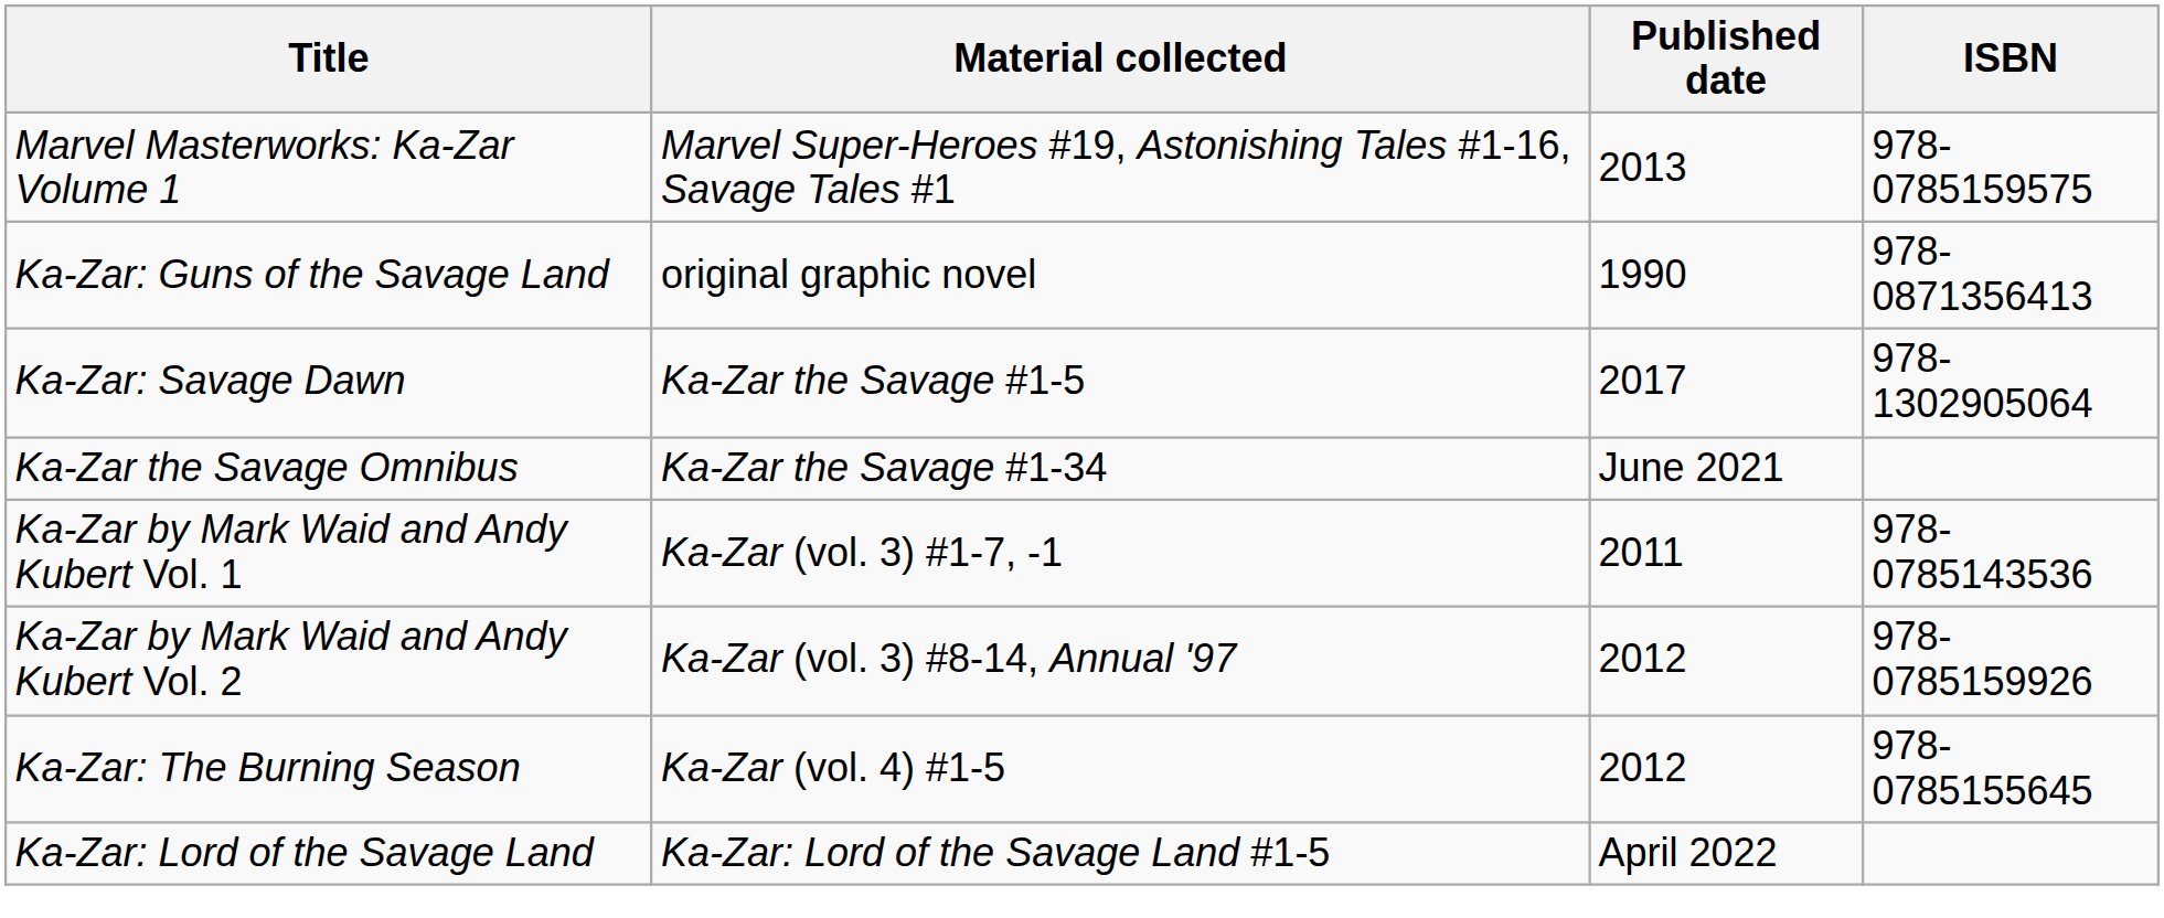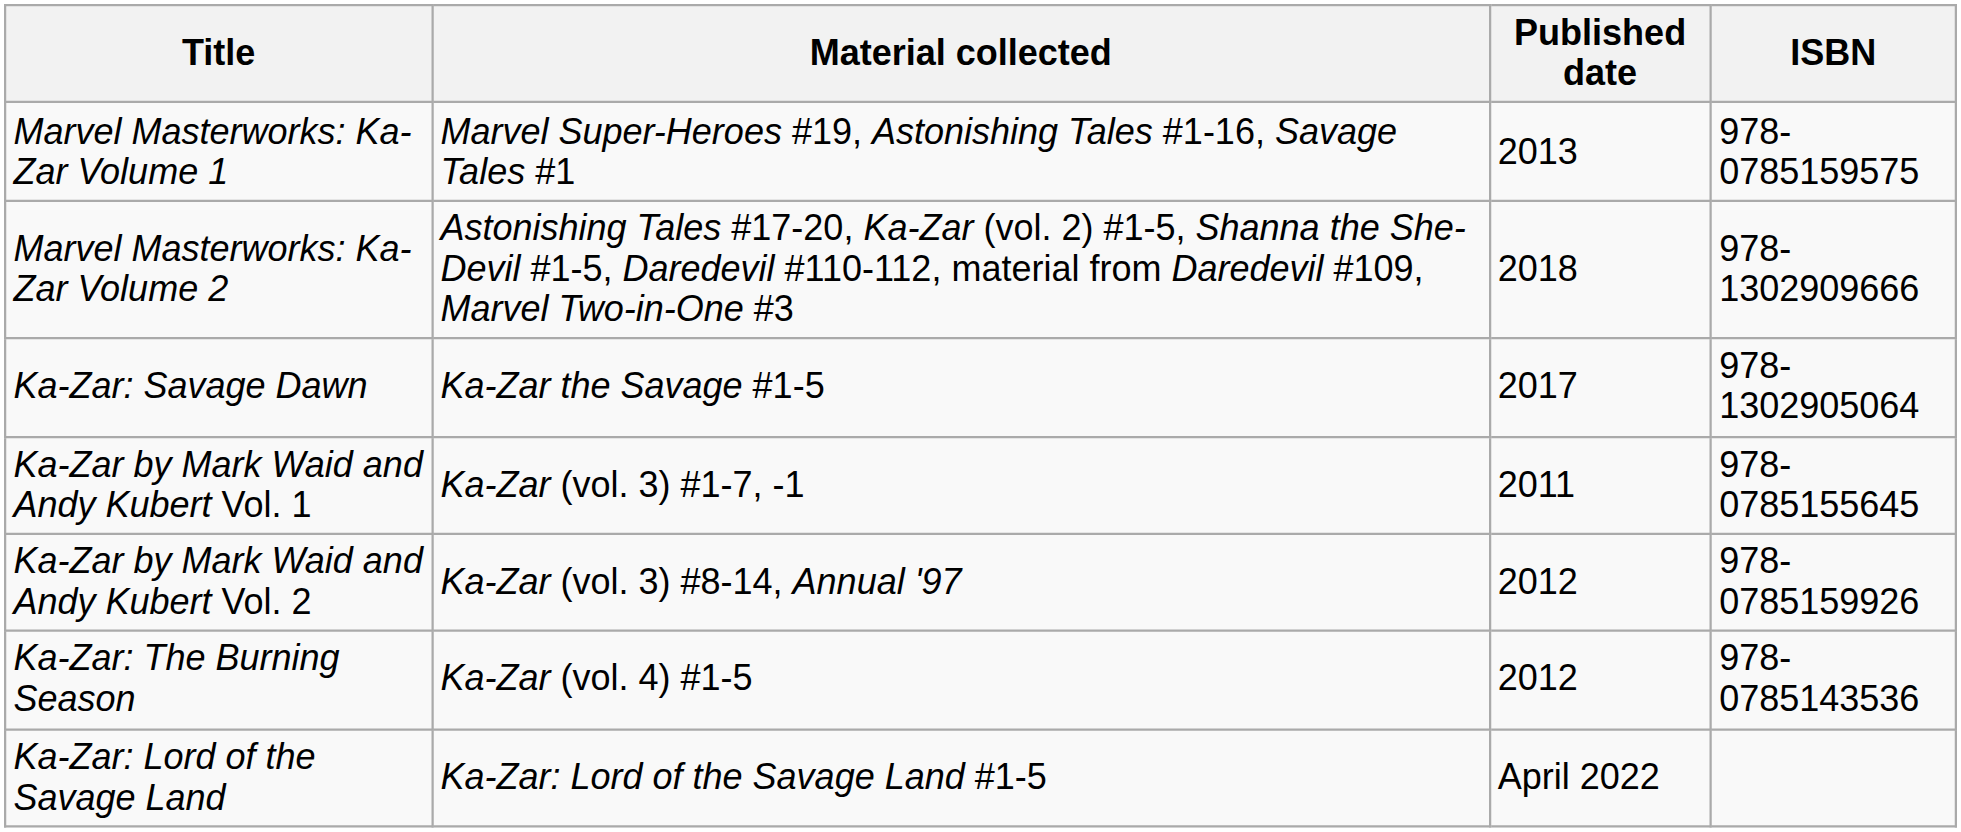 <table class="wikitable sortable">
 <tr>
 <th>Title</th>
 <th>Material collected</th>
 <th>Published date</th>
 <th>ISBN</th>
 </tr>
 <tr>
 <td><em>Marvel Masterworks: Ka-Zar Volume 1</em></td>
 <td><em>Marvel Super-Heroes</em> #19, <em>Astonishing Tales</em> #1-16, <em>Savage Tales</em> #1</td>
 <td>2013</td>
 <td>978-0785159575</td>
 </tr>
 <tr>
-<td><em>Ka-Zar: Guns of the Savage Land</em></td>
-<td>original graphic novel</td>
-<td>1990</td>
-<td>978-0871356413</td>
+<td><em>Marvel Masterworks: Ka-Zar Volume 2</em></td>
+<td><em>Astonishing Tales</em> #17-20, <em>Ka-Zar</em> (vol. 2) #1-5, <em>Shanna the She-Devil</em> #1-5, <em>Daredevil</em> #110-112, material from <em>Daredevil</em> #109, <em>Marvel Two-in-One</em> #3</td>
+<td>2018</td>
+<td>978-1302909666</td>
 </tr>
 <tr>
 <td><em>Ka-Zar: Savage Dawn</em></td>
 <td><em>Ka-Zar the Savage</em> #1-5</td>
 <td>2017</td>
 <td>978-1302905064</td>
 </tr>
 <tr>
-<td><em>Ka-Zar the Savage Omnibus</em></td>
-<td><em>Ka-Zar the Savage</em> #1-34</td>
-<td>June 2021</td>
-<td></td>
-</tr>
-<tr>
 <td><em>Ka-Zar by Mark Waid and Andy Kubert</em> Vol. 1</td>
 <td><em>Ka-Zar</em> (vol. 3) #1-7, -1</td>
 <td>2011</td>
-<td>978-0785143536</td>
+<td>978-0785155645</td>
 </tr>
 <tr>
 <td><em>Ka-Zar by Mark Waid and Andy Kubert</em> Vol. 2</td>
 <td><em>Ka-Zar</em> (vol. 3) #8-14, <em>Annual '97</em></td>
 <td>2012</td>
 <td>978-0785159926</td>
 </tr>
 <tr>
 <td><em>Ka-Zar: The Burning Season</em></td>
 <td><em>Ka-Zar</em> (vol. 4) #1-5</td>
 <td>2012</td>
-<td>978-0785155645</td>
+<td>978-0785143536</td>
 </tr>
 <tr>
 <td><em>Ka-Zar: Lord of the Savage Land</em></td>
 <td><em>Ka-Zar: Lord of the Savage Land</em> #1-5</td>
 <td>April 2022</td>
 <td></td>
 </tr>
 </table>
